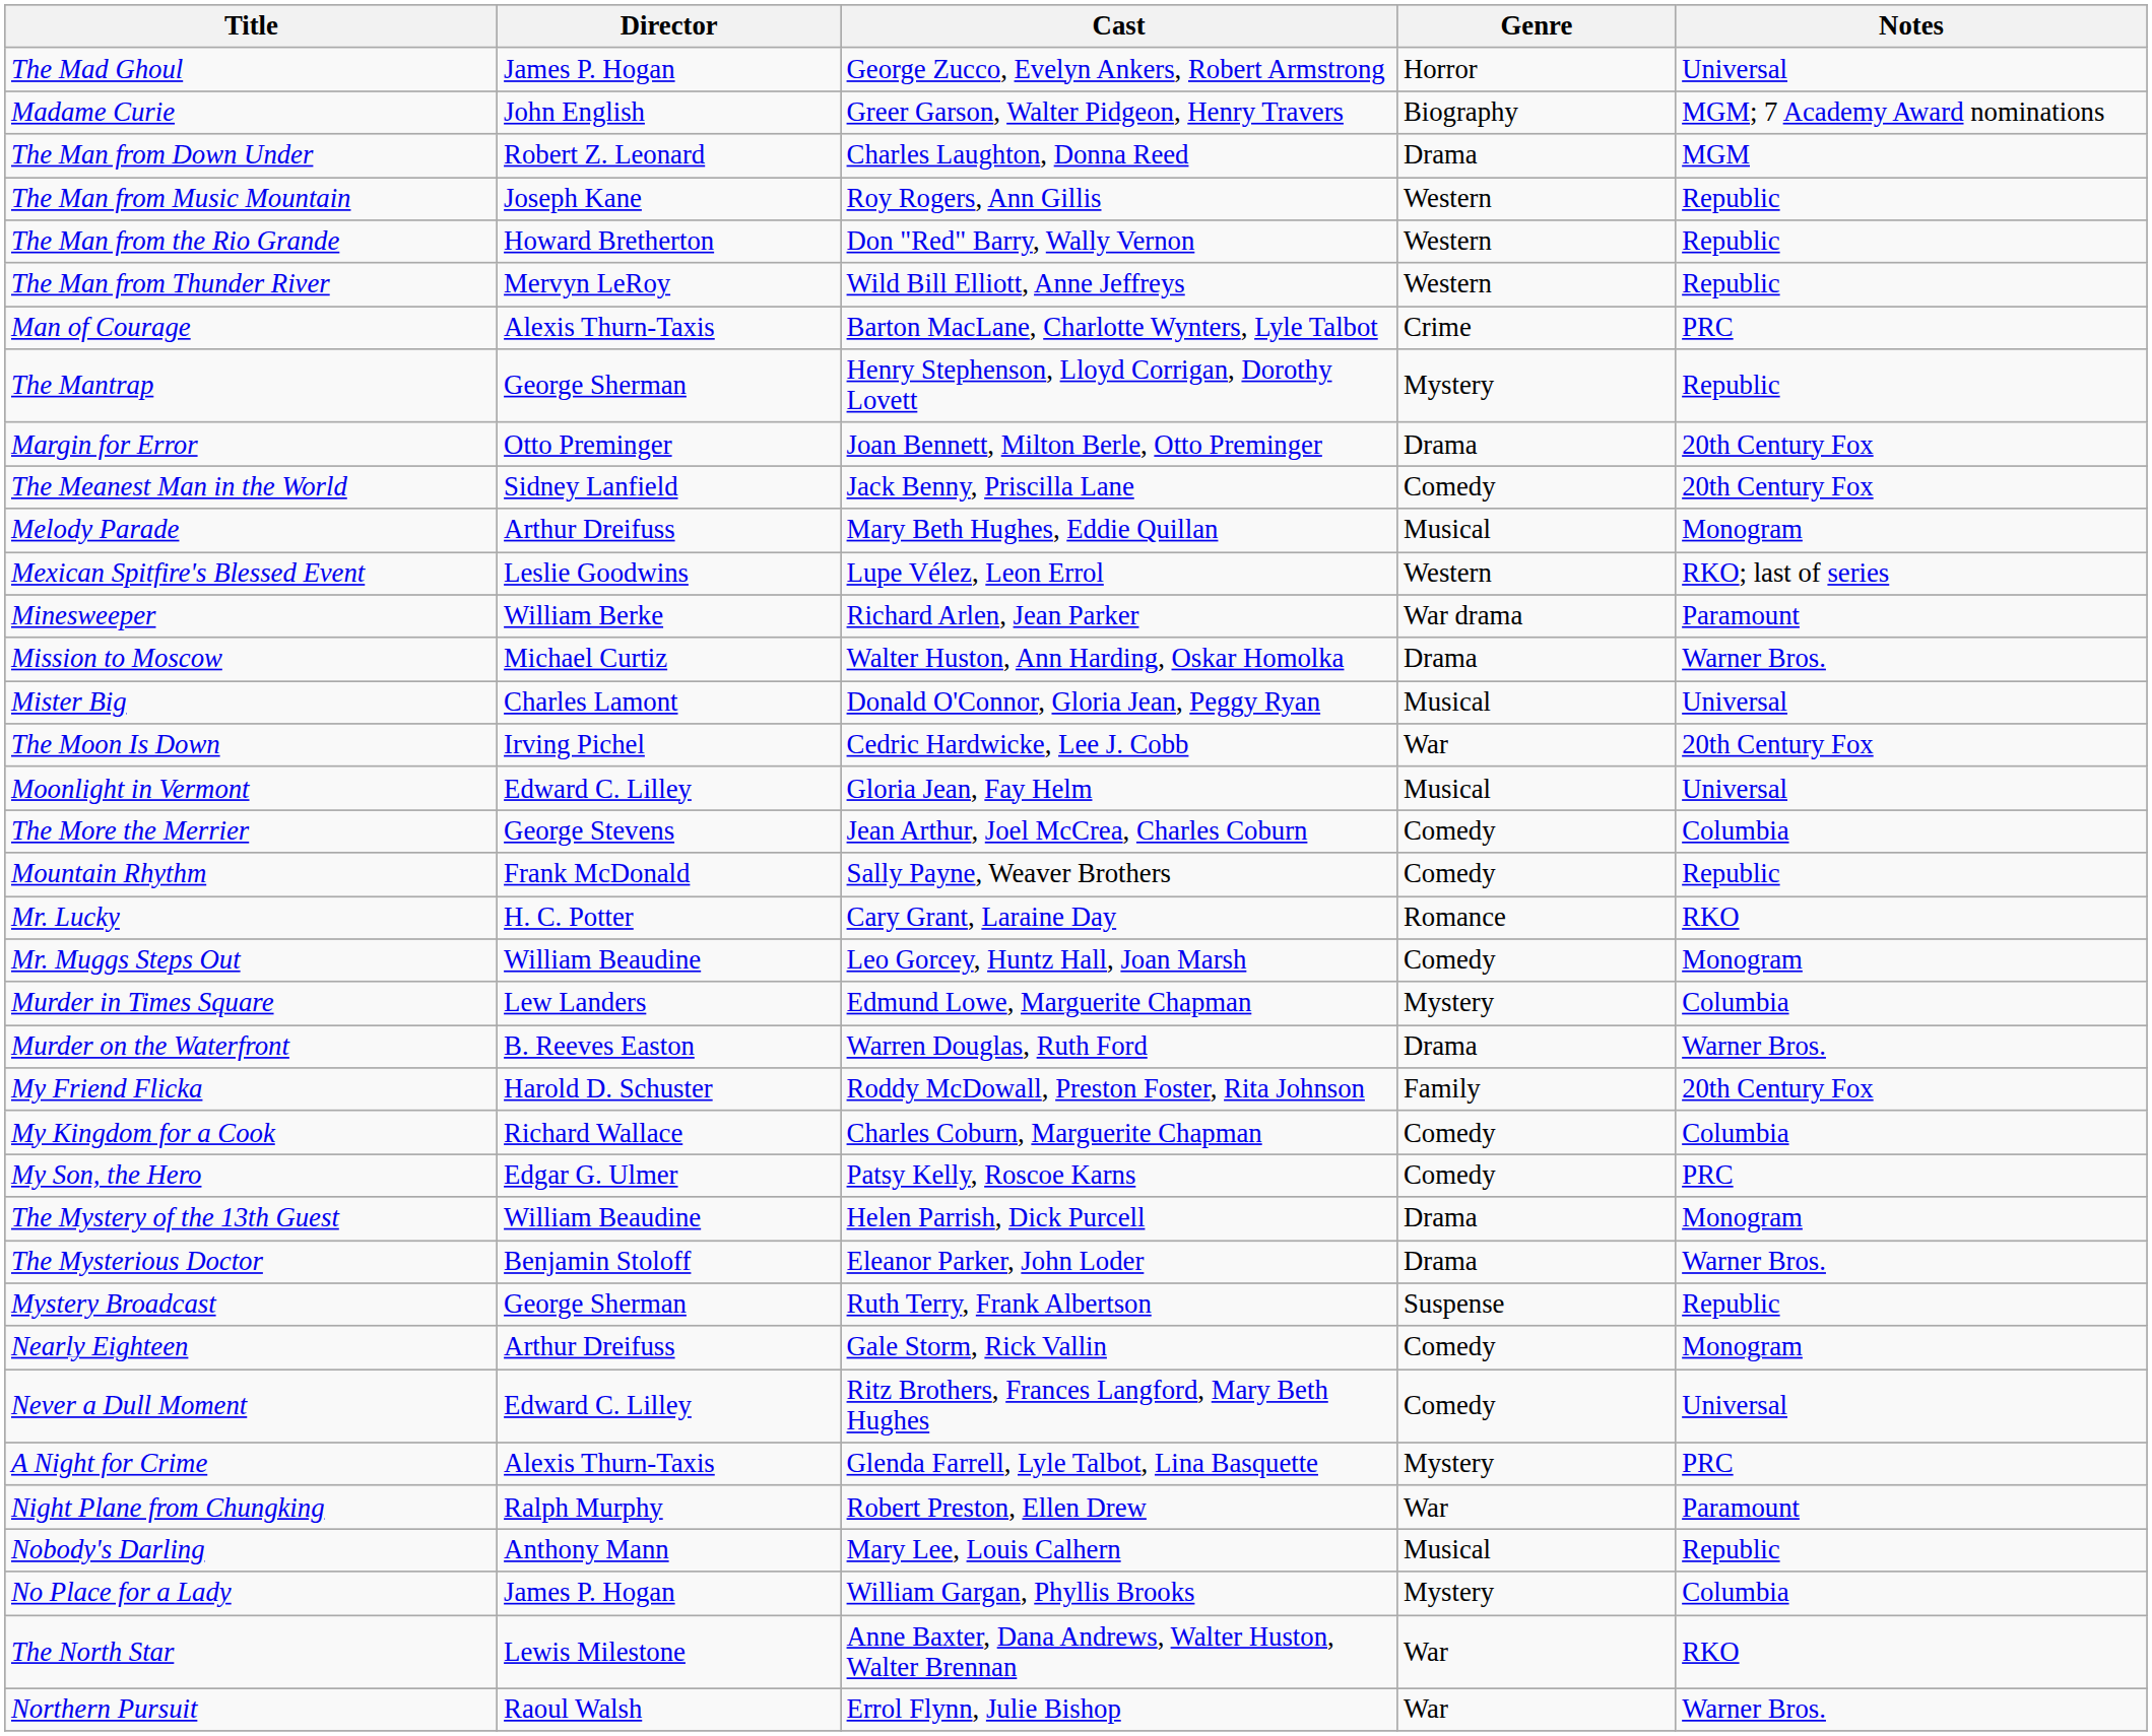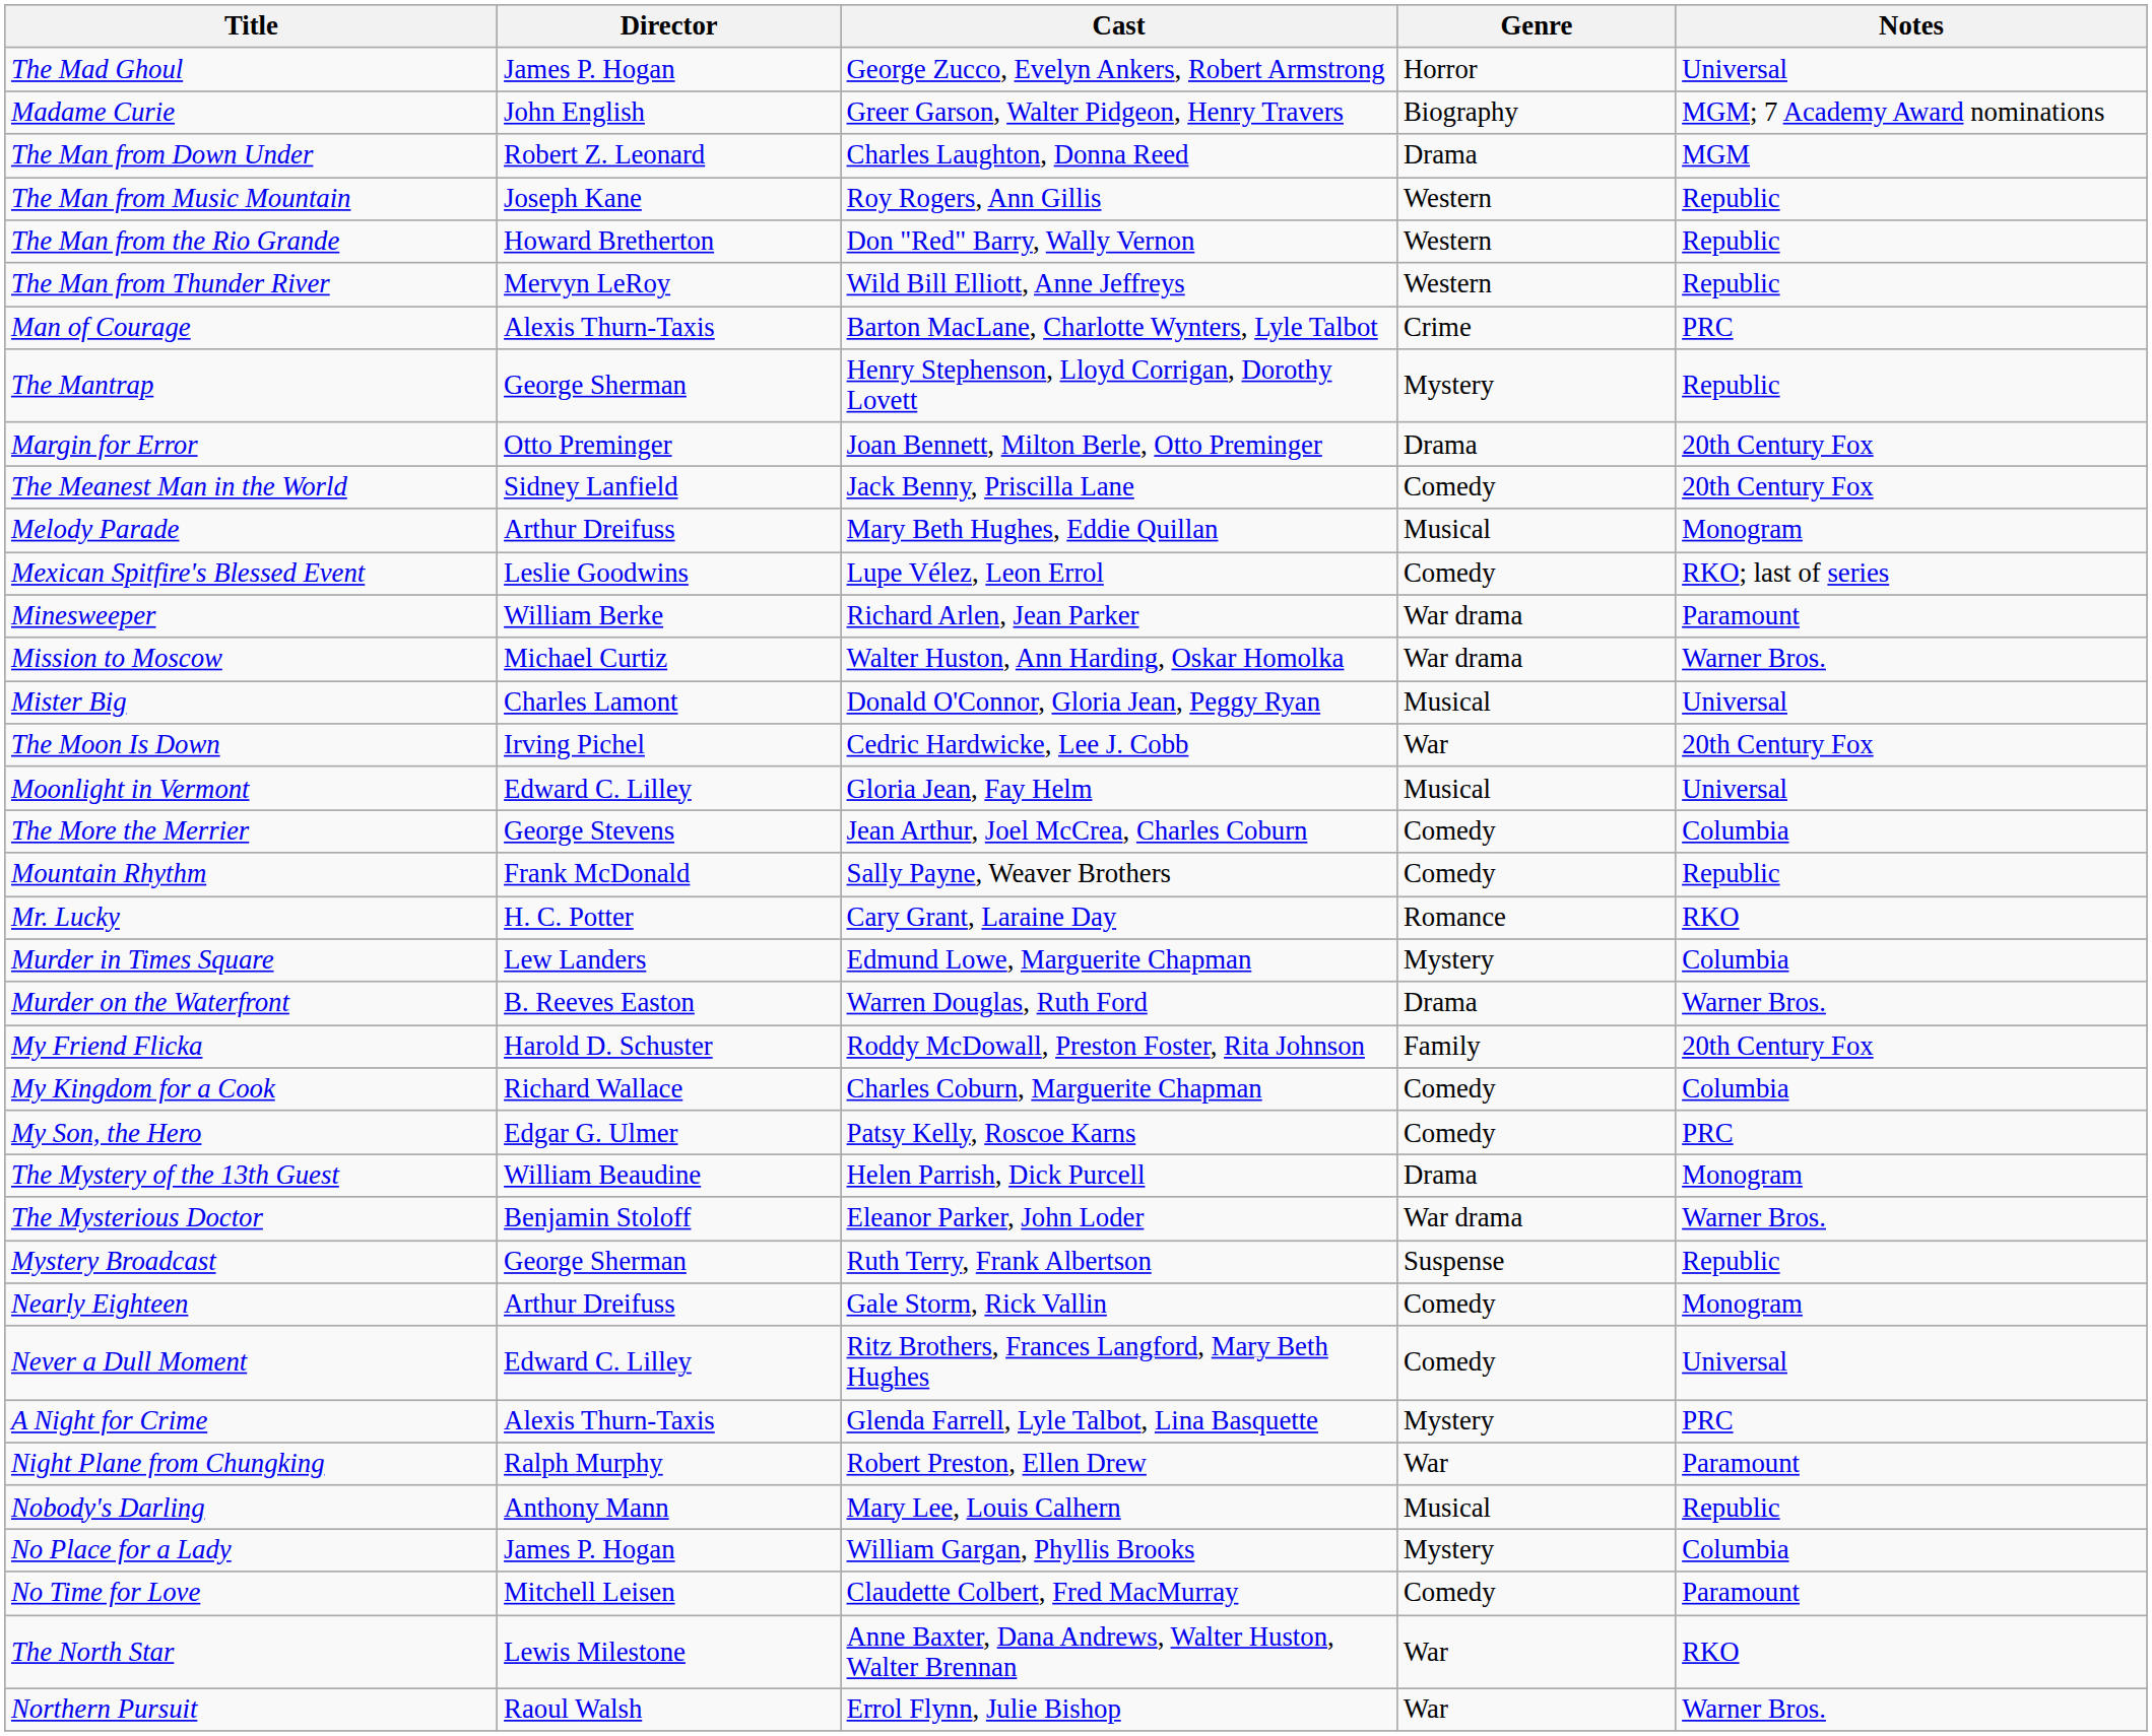 <table class="wikitable" style="width:100%;">
 <tr>
 <th style="width:23%;">Title</th>
 <th style="width:16%;">Director</th>
 <th style="width:26%;">Cast</th>
 <th style="width:13%;">Genre</th>
 <th style="width:22%;">Notes</th>
 </tr>
 <tr>
 <td><em><a href='#'>The Mad Ghoul</a></em></td>
 <td><a href='#'>James P. Hogan</a></td>
 <td><a href='#'>George Zucco</a>, <a href='#'>Evelyn Ankers</a>, <a href='#'>Robert Armstrong</a></td>
 <td>Horror</td>
 <td><a href='#'>Universal</a></td>
 </tr>
 <tr>
 <td><em><a href='#'>Madame Curie</a></em></td>
 <td><a href='#'>John English</a></td>
 <td><a href='#'>Greer Garson</a>, <a href='#'>Walter Pidgeon</a>, <a href='#'>Henry Travers</a></td>
 <td>Biography</td>
 <td><a href='#'>MGM</a>; 7 <a href='#'>Academy Award</a> nominations</td>
 </tr>
 <tr>
 <td><em><a href='#'>The Man from Down Under</a></em></td>
 <td><a href='#'>Robert Z. Leonard</a></td>
 <td><a href='#'>Charles Laughton</a>, <a href='#'>Donna Reed</a></td>
 <td>Drama</td>
 <td><a href='#'>MGM</a></td>
 </tr>
 <tr>
 <td><em><a href='#'>The Man from Music Mountain</a></em></td>
 <td><a href='#'>Joseph Kane</a></td>
 <td><a href='#'>Roy Rogers</a>, <a href='#'>Ann Gillis</a></td>
 <td>Western</td>
 <td><a href='#'>Republic</a></td>
 </tr>
 <tr>
 <td><em><a href='#'>The Man from the Rio Grande</a></em></td>
 <td><a href='#'>Howard Bretherton</a></td>
 <td><a href='#'>Don "Red" Barry</a>, <a href='#'>Wally Vernon</a></td>
 <td>Western</td>
 <td><a href='#'>Republic</a></td>
 </tr>
 <tr>
 <td><em><a href='#'>The Man from Thunder River</a></em></td>
 <td><a href='#'>Mervyn LeRoy</a></td>
 <td><a href='#'>Wild Bill Elliott</a>, <a href='#'>Anne Jeffreys</a></td>
 <td>Western</td>
 <td><a href='#'>Republic</a></td>
 </tr>
 <tr>
 <td><em><a href='#'>Man of Courage</a></em></td>
 <td><a href='#'>Alexis Thurn-Taxis</a></td>
 <td><a href='#'>Barton MacLane</a>, <a href='#'>Charlotte Wynters</a>, <a href='#'>Lyle Talbot</a></td>
 <td>Crime</td>
 <td><a href='#'>PRC</a></td>
 </tr>
 <tr>
 <td><em><a href='#'>The Mantrap</a></em></td>
 <td><a href='#'>George Sherman</a></td>
 <td><a href='#'>Henry Stephenson</a>, <a href='#'>Lloyd Corrigan</a>, <a href='#'>Dorothy Lovett</a></td>
 <td>Mystery</td>
 <td><a href='#'>Republic</a></td>
 </tr>
 <tr>
 <td><em><a href='#'>Margin for Error</a></em></td>
 <td><a href='#'>Otto Preminger</a></td>
 <td><a href='#'>Joan Bennett</a>, <a href='#'>Milton Berle</a>, <a href='#'>Otto Preminger</a></td>
 <td>Drama</td>
 <td><a href='#'>20th Century Fox</a></td>
 </tr>
 <tr>
 <td><em><a href='#'>The Meanest Man in the World</a></em></td>
 <td><a href='#'>Sidney Lanfield</a></td>
 <td><a href='#'>Jack Benny</a>, <a href='#'>Priscilla Lane</a></td>
 <td>Comedy</td>
 <td><a href='#'>20th Century Fox</a></td>
 </tr>
 <tr>
 <td><em><a href='#'>Melody Parade</a></em></td>
 <td><a href='#'>Arthur Dreifuss</a></td>
 <td><a href='#'>Mary Beth Hughes</a>, <a href='#'>Eddie Quillan</a></td>
 <td>Musical</td>
 <td><a href='#'>Monogram</a></td>
 </tr>
 <tr>
 <td><em><a href='#'>Mexican Spitfire's Blessed Event</a></em></td>
 <td><a href='#'>Leslie Goodwins</a></td>
 <td><a href='#'>Lupe Vélez</a>, <a href='#'>Leon Errol</a></td>
-<td>Western</td>
+<td>Comedy</td>
 <td><a href='#'>RKO</a>; last of <a href='#'>series</a></td>
 </tr>
 <tr>
 <td><em><a href='#'>Minesweeper</a></em></td>
 <td><a href='#'>William Berke</a></td>
 <td><a href='#'>Richard Arlen</a>, <a href='#'>Jean Parker</a></td>
 <td>War drama</td>
 <td><a href='#'>Paramount</a></td>
 </tr>
 <tr>
 <td><em><a href='#'>Mission to Moscow</a></em></td>
 <td><a href='#'>Michael Curtiz</a></td>
 <td><a href='#'>Walter Huston</a>, <a href='#'>Ann Harding</a>, <a href='#'>Oskar Homolka</a></td>
-<td>Drama</td>
+<td>War drama</td>
 <td><a href='#'>Warner Bros.</a></td>
 </tr>
 <tr>
 <td><em><a href='#'>Mister Big</a></em></td>
 <td><a href='#'>Charles Lamont</a></td>
 <td><a href='#'>Donald O'Connor</a>, <a href='#'>Gloria Jean</a>, <a href='#'>Peggy Ryan</a></td>
 <td>Musical</td>
 <td><a href='#'>Universal</a></td>
 </tr>
 <tr>
 <td><em><a href='#'>The Moon Is Down</a></em></td>
 <td><a href='#'>Irving Pichel</a></td>
 <td><a href='#'>Cedric Hardwicke</a>, <a href='#'>Lee J. Cobb</a></td>
 <td>War</td>
 <td><a href='#'>20th Century Fox</a></td>
 </tr>
 <tr>
 <td><em><a href='#'>Moonlight in Vermont</a></em></td>
 <td><a href='#'>Edward C. Lilley</a></td>
 <td><a href='#'>Gloria Jean</a>, <a href='#'>Fay Helm</a></td>
 <td>Musical</td>
 <td><a href='#'>Universal</a></td>
 </tr>
 <tr>
 <td><em><a href='#'>The More the Merrier</a></em></td>
 <td><a href='#'>George Stevens</a></td>
 <td><a href='#'>Jean Arthur</a>, <a href='#'>Joel McCrea</a>, <a href='#'>Charles Coburn</a></td>
 <td>Comedy</td>
 <td><a href='#'>Columbia</a></td>
 </tr>
 <tr>
 <td><em><a href='#'>Mountain Rhythm</a></em></td>
 <td><a href='#'>Frank McDonald</a></td>
 <td><a href='#'>Sally Payne</a>, Weaver Brothers</td>
 <td>Comedy</td>
 <td><a href='#'>Republic</a></td>
 </tr>
 <tr>
 <td><em><a href='#'>Mr. Lucky</a></em></td>
 <td><a href='#'>H. C. Potter</a></td>
 <td><a href='#'>Cary Grant</a>, <a href='#'>Laraine Day</a></td>
 <td>Romance</td>
 <td><a href='#'>RKO</a></td>
-</tr>
-<tr>
-<td><em><a href='#'>Mr. Muggs Steps Out</a></em></td>
-<td><a href='#'>William Beaudine</a></td>
-<td><a href='#'>Leo Gorcey</a>, <a href='#'>Huntz Hall</a>, <a href='#'>Joan Marsh</a></td>
-<td>Comedy</td>
-<td><a href='#'>Monogram</a></td>
 </tr>
 <tr>
 <td><em><a href='#'>Murder in Times Square</a></em></td>
 <td><a href='#'>Lew Landers</a></td>
 <td><a href='#'>Edmund Lowe</a>, <a href='#'>Marguerite Chapman</a></td>
 <td>Mystery</td>
 <td><a href='#'>Columbia</a></td>
 </tr>
 <tr>
 <td><em><a href='#'>Murder on the Waterfront</a></em></td>
 <td><a href='#'>B. Reeves Easton</a></td>
 <td><a href='#'>Warren Douglas</a>, <a href='#'>Ruth Ford</a></td>
 <td>Drama</td>
 <td><a href='#'>Warner Bros.</a></td>
 </tr>
 <tr>
 <td><em><a href='#'>My Friend Flicka</a></em></td>
 <td><a href='#'>Harold D. Schuster</a></td>
 <td><a href='#'>Roddy McDowall</a>, <a href='#'>Preston Foster</a>, <a href='#'>Rita Johnson</a></td>
 <td>Family</td>
 <td><a href='#'>20th Century Fox</a></td>
 </tr>
 <tr>
 <td><em><a href='#'>My Kingdom for a Cook</a></em></td>
 <td><a href='#'>Richard Wallace</a></td>
 <td><a href='#'>Charles Coburn</a>, <a href='#'>Marguerite Chapman</a></td>
 <td>Comedy</td>
 <td><a href='#'>Columbia</a></td>
 </tr>
 <tr>
 <td><em><a href='#'>My Son, the Hero</a></em></td>
 <td><a href='#'>Edgar G. Ulmer</a></td>
 <td><a href='#'>Patsy Kelly</a>, <a href='#'>Roscoe Karns</a></td>
 <td>Comedy</td>
 <td><a href='#'>PRC</a></td>
 </tr>
 <tr>
 <td><em><a href='#'>The Mystery of the 13th Guest</a></em></td>
 <td><a href='#'>William Beaudine</a></td>
 <td><a href='#'>Helen Parrish</a>, <a href='#'>Dick Purcell</a></td>
 <td>Drama</td>
 <td><a href='#'>Monogram</a></td>
 </tr>
 <tr>
 <td><em><a href='#'>The Mysterious Doctor</a></em></td>
 <td><a href='#'>Benjamin Stoloff</a></td>
 <td><a href='#'>Eleanor Parker</a>, <a href='#'>John Loder</a></td>
-<td>Drama</td>
+<td>War drama</td>
 <td><a href='#'>Warner Bros.</a></td>
 </tr>
 <tr>
 <td><em><a href='#'>Mystery Broadcast</a></em></td>
 <td><a href='#'>George Sherman</a></td>
 <td><a href='#'>Ruth Terry</a>, <a href='#'>Frank Albertson</a></td>
 <td>Suspense</td>
 <td><a href='#'>Republic</a></td>
 </tr>
 <tr>
 <td><em><a href='#'>Nearly Eighteen</a></em></td>
 <td><a href='#'>Arthur Dreifuss</a></td>
 <td><a href='#'>Gale Storm</a>, <a href='#'>Rick Vallin</a></td>
 <td>Comedy</td>
 <td><a href='#'>Monogram</a></td>
 </tr>
 <tr>
 <td><em><a href='#'>Never a Dull Moment</a></em></td>
 <td><a href='#'>Edward C. Lilley</a></td>
 <td><a href='#'>Ritz Brothers</a>, <a href='#'>Frances Langford</a>, <a href='#'>Mary Beth Hughes</a></td>
 <td>Comedy</td>
 <td><a href='#'>Universal</a></td>
 </tr>
 <tr>
 <td><em><a href='#'>A Night for Crime</a></em></td>
 <td><a href='#'>Alexis Thurn-Taxis</a></td>
 <td><a href='#'>Glenda Farrell</a>, <a href='#'>Lyle Talbot</a>, <a href='#'>Lina Basquette</a></td>
 <td>Mystery</td>
 <td><a href='#'>PRC</a></td>
 </tr>
 <tr>
 <td><em><a href='#'>Night Plane from Chungking</a></em></td>
 <td><a href='#'>Ralph Murphy</a></td>
 <td><a href='#'>Robert Preston</a>, <a href='#'>Ellen Drew</a></td>
 <td>War</td>
 <td><a href='#'>Paramount</a></td>
 </tr>
 <tr>
 <td><em><a href='#'>Nobody's Darling</a></em></td>
 <td><a href='#'>Anthony Mann</a></td>
 <td><a href='#'>Mary Lee</a>, <a href='#'>Louis Calhern</a></td>
 <td>Musical</td>
 <td><a href='#'>Republic</a></td>
 </tr>
 <tr>
 <td><em><a href='#'>No Place for a Lady</a></em></td>
 <td><a href='#'>James P. Hogan</a></td>
 <td><a href='#'>William Gargan</a>, <a href='#'>Phyllis Brooks</a></td>
 <td>Mystery</td>
 <td><a href='#'>Columbia</a></td>
 </tr>
 <tr>
+<td><em><a href='#'>No Time for Love</a></em></td>
+<td><a href='#'>Mitchell Leisen</a></td>
+<td><a href='#'>Claudette Colbert</a>, <a href='#'>Fred MacMurray</a></td>
+<td>Comedy</td>
+<td><a href='#'>Paramount</a></td>
+</tr>
+<tr>
 <td><em><a href='#'>The North Star</a></em></td>
 <td><a href='#'>Lewis Milestone</a></td>
 <td><a href='#'>Anne Baxter</a>, <a href='#'>Dana Andrews</a>, <a href='#'>Walter Huston</a>, <a href='#'>Walter Brennan</a></td>
 <td>War</td>
 <td><a href='#'>RKO</a></td>
 </tr>
 <tr>
 <td><em><a href='#'>Northern Pursuit</a></em></td>
 <td><a href='#'>Raoul Walsh</a></td>
 <td><a href='#'>Errol Flynn</a>, <a href='#'>Julie Bishop</a></td>
 <td>War</td>
 <td><a href='#'>Warner Bros.</a></td>
 </tr>
 </table>
